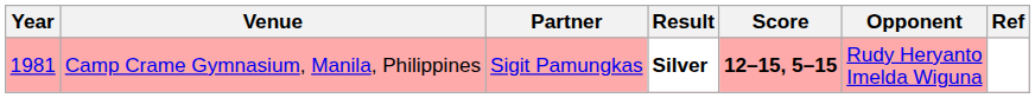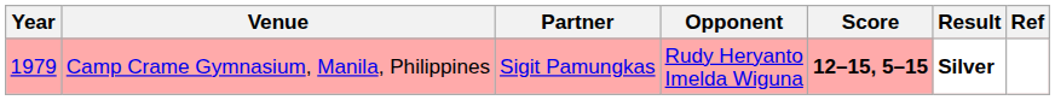 <table class="sortable wikitable" style="font-size: 90%;">
 <tr>
 <th>Year</th>
 <th>Venue</th>
 <th>Partner</th>
+<th>Opponent</th>
+<th>Score</th>
 <th>Result</th>
-<th>Score</th>
-<th>Opponent</th>
 <th>Ref</th>
 </tr>
 <tr style="background:#FFAAAA">
-<td align="center"><a href='#'>1981</a></td>
+<td align="center"><a href='#'>1979</a></td>
 <td align="left"><a href='#'>Camp Crame Gymnasium</a>, <a href='#'>Manila</a>, Philippines</td>
 <td align="left"> <a href='#'>Sigit Pamungkas</a></td>
+<td align="left"> <a href='#'>Rudy Heryanto</a><br> <a href='#'>Imelda Wiguna</a></td>
+<td align="left"><strong>12–15, 5–15</strong></td>
 <td style="text-align:left; background:white"> <strong>Silver</strong></td>
-<td align="left"><strong>12–15, 5–15</strong></td>
-<td align="left"> <a href='#'>Rudy Heryanto</a><br> <a href='#'>Imelda Wiguna</a></td>
 <td style="text-align:center; background:white"></td>
 </tr>
 </table>
